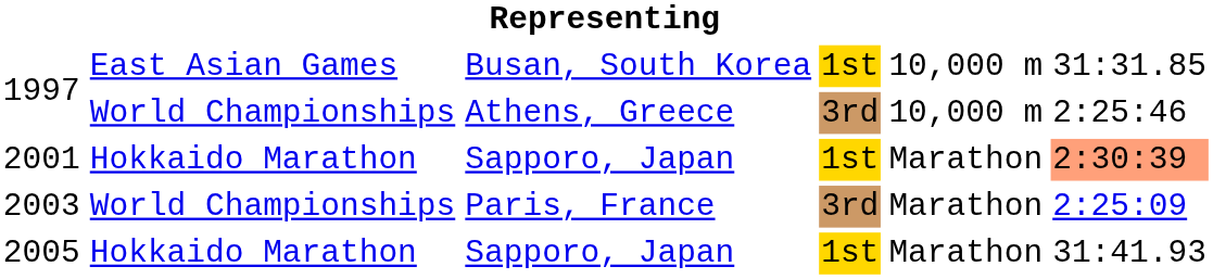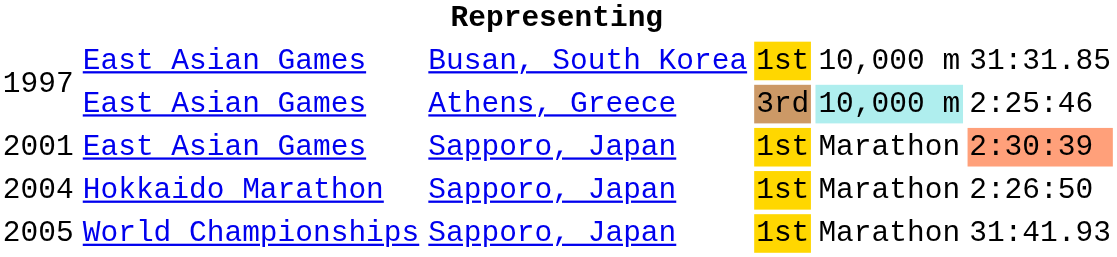 <table>
 <tr>
 <th colspan="6">Representing </th>
 </tr>
 <tr>
 <td rowspan=2>1997</td>
 <td><a href='#'>East Asian Games</a></td>
 <td><a href='#'>Busan, South Korea</a></td>
 <td bgcolor="gold">1st</td>
 <td>10,000 m</td>
 <td>31:31.85</td>
 </tr>
 <tr>
-<td><a href='#'>World Championships</a></td>
+<td><a href='#'>East Asian Games</a></td>
 <td><a href='#'>Athens, Greece</a></td>
 <td bgcolor="cc9966">3rd</td>
-<td>10,000 m</td>
+<td style="background: paleturquoise;">10,000 m</td>
 <td>2:25:46</td>
 </tr>
 <tr>
 <td>2001</td>
-<td><a href='#'>Hokkaido Marathon</a></td>
+<td><a href='#'>East Asian Games</a></td>
 <td><a href='#'>Sapporo, Japan</a></td>
 <td bgcolor="gold">1st</td>
 <td>Marathon</td>
 <td style="background: lightsalmon;">2:30:39</td>
 </tr>
 <tr>
-<td>2003</td>
-<td><a href='#'>World Championships</a></td>
-<td><a href='#'>Paris, France</a></td>
-<td bgcolor="cc9966">3rd</td>
+<td>2004</td>
+<td><a href='#'>Hokkaido Marathon</a></td>
+<td><a href='#'>Sapporo, Japan</a></td>
+<td bgcolor="gold">1st</td>
 <td>Marathon</td>
-<td><a href='#'>2:25:09</a></td>
+<td>2:26:50</td>
 </tr>
 <tr>
 <td>2005</td>
-<td><a href='#'>Hokkaido Marathon</a></td>
+<td><a href='#'>World Championships</a></td>
 <td><a href='#'>Sapporo, Japan</a></td>
 <td bgcolor="gold">1st</td>
 <td>Marathon</td>
 <td>31:41.93</td>
 </tr>
 </table>
